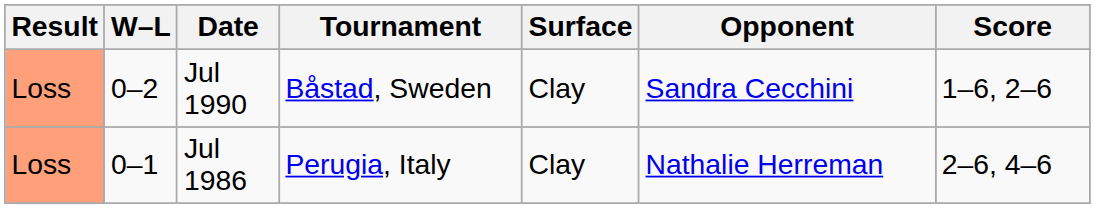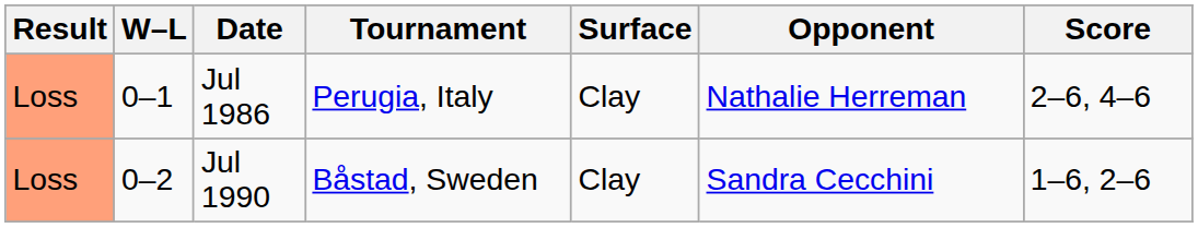 <table class="sortable wikitable">
 <tr>
 <th>Result</th>
 <th class="unsortable">W–L</th>
 <th style="width:50px">Date</th>
 <th style="width:130px">Tournament</th>
 <th>Surface</th>
 <th style="width:160px">Opponent</th>
 <th style="width:80px" class="unsortable">Score</th>
 </tr>
 <tr>
 <td style="background:#FFA07A;">Loss</td>
+<td>0–1</td>
+<td>Jul 1986</td>
+<td><a href='#'>Perugia</a>, Italy</td>
+<td>Clay</td>
+<td> <a href='#'>Nathalie Herreman</a></td>
+<td>2–6, 4–6</td>
+</tr>
+<tr>
+<td style="background:#FFA07A;">Loss</td>
 <td>0–2</td>
 <td>Jul 1990</td>
 <td><a href='#'>Båstad</a>, Sweden</td>
 <td>Clay</td>
 <td> <a href='#'>Sandra Cecchini</a></td>
 <td>1–6, 2–6</td>
 </tr>
-<tr>
-<td style="background:#FFA07A;">Loss</td>
-<td>0–1</td>
-<td>Jul 1986</td>
-<td><a href='#'>Perugia</a>, Italy</td>
-<td>Clay</td>
-<td> <a href='#'>Nathalie Herreman</a></td>
-<td>2–6, 4–6</td>
-</tr>
 </table>
